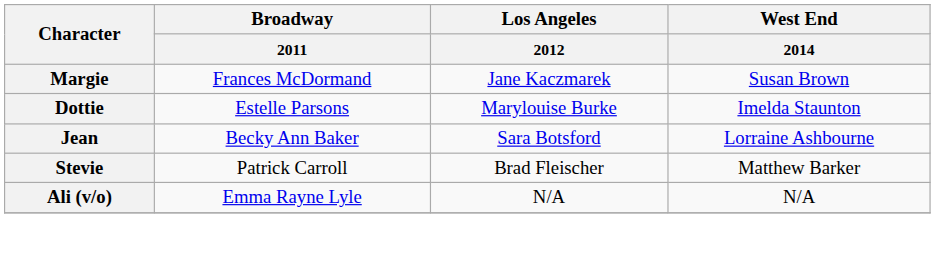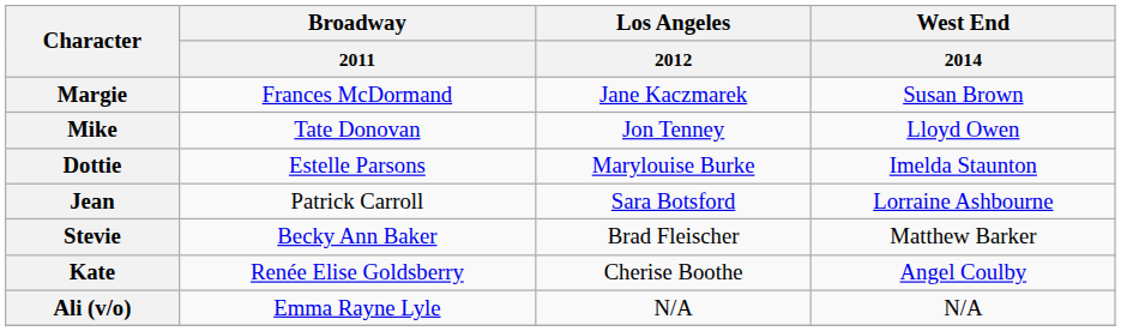 <table class="wikitable" width="50%">
 <tr>
 <th rowspan="2">Character</th>
 <th>Broadway</th>
 <th>Los Angeles</th>
 <th>West End</th>
 </tr>
 <tr>
 <th><small>2011</small></th>
 <th><small>2012</small></th>
 <th><small>2014</small></th>
 </tr>
 <tr>
 <th scope="row">Margie</th>
 <td align="center" colspan="1"><a href='#'>Frances McDormand</a></td>
 <td align="center" colspan="1"><a href='#'>Jane Kaczmarek</a></td>
 <td align="center" colspan="1"><a href='#'>Susan Brown</a></td>
 </tr>
 <tr>
+<th scope="row">Mike</th>
+<td align="center" colspan="1"><a href='#'>Tate Donovan</a></td>
+<td align="center" colspan="1"><a href='#'>Jon Tenney</a></td>
+<td align="center" colspan="1"><a href='#'>Lloyd Owen</a></td>
+</tr>
+<tr>
 <th scope="row">Dottie</th>
 <td align="center" colspan="1"><a href='#'>Estelle Parsons</a></td>
 <td align="center" colspan="1"><a href='#'>Marylouise Burke</a></td>
 <td align="center" colspan="1"><a href='#'>Imelda Staunton</a></td>
 </tr>
 <tr>
 <th scope="row">Jean</th>
-<td align="center" colspan="1"><a href='#'>Becky Ann Baker</a></td>
+<td align="center" colspan="1">Patrick Carroll</td>
 <td align="center" colspan="1"><a href='#'>Sara Botsford</a></td>
 <td align="center" colspan="1"><a href='#'>Lorraine Ashbourne</a></td>
 </tr>
 <tr>
 <th scope="row">Stevie</th>
-<td align="center" colspan="1">Patrick Carroll</td>
+<td align="center" colspan="1"><a href='#'>Becky Ann Baker</a></td>
 <td align="center" colspan="1">Brad Fleischer</td>
 <td align="center" colspan="1">Matthew Barker</td>
+</tr>
+<tr>
+<th scope="row">Kate</th>
+<td align="center" colspan="1"><a href='#'>Renée Elise Goldsberry</a></td>
+<td align="center" colspan="1">Cherise Boothe</td>
+<td align="center" colspan="1"><a href='#'>Angel Coulby</a></td>
 </tr>
 <tr>
 <th scope="row">Ali (v/o)</th>
 <td align="center" colspan="1"><a href='#'>Emma Rayne Lyle</a></td>
 <td align="center" colspan="1">N/A</td>
 <td align="center" colspan="1">N/A</td>
 </tr>
 <tr>
 </tr>
 </table>
